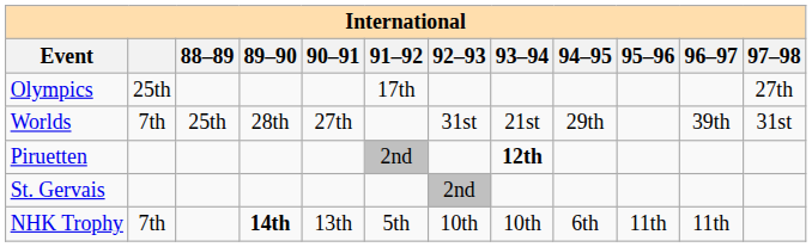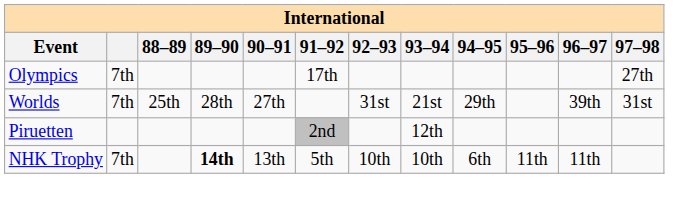 <table class="wikitable" style="text-align:center">
 <tr>
 <th style="background-color: #ffdead; " colspan=12 align=center>International</th>
 </tr>
 <tr>
 <th>Event</th>
 <th></th>
 <th>88–89</th>
 <th>89–90</th>
 <th>90–91</th>
 <th>91–92</th>
 <th>92–93</th>
 <th>93–94</th>
 <th>94–95</th>
 <th>95–96</th>
 <th>96–97</th>
 <th>97–98</th>
 </tr>
 <tr>
 <td align=left><a href='#'>Olympics</a></td>
-<td>25th</td>
+<td>7th</td>
 <td></td>
 <td></td>
 <td></td>
 <td>17th</td>
 <td></td>
 <td></td>
 <td></td>
 <td></td>
 <td></td>
 <td>27th</td>
 </tr>
 <tr>
 <td align=left><a href='#'>Worlds</a></td>
 <td>7th</td>
 <td>25th</td>
 <td>28th</td>
 <td>27th</td>
 <td></td>
 <td>31st</td>
 <td>21st</td>
 <td>29th</td>
 <td></td>
 <td>39th</td>
 <td>31st</td>
 </tr>
 <tr>
 <td align=left><a href='#'>Piruetten</a></td>
 <td></td>
 <td></td>
 <td></td>
 <td></td>
 <td bgcolor=silver>2nd</td>
 <td></td>
-<td><strong>12th</strong></td>
-<td></td>
-<td></td>
-<td></td>
-<td></td>
-</tr>
-<tr>
-<td align=left><a href='#'>St. Gervais</a></td>
-<td></td>
-<td></td>
-<td></td>
-<td></td>
-<td></td>
-<td bgcolor=silver>2nd</td>
-<td></td>
+<td>12th</td>
 <td></td>
 <td></td>
 <td></td>
 <td></td>
 </tr>
 <tr>
 <td align=left><a href='#'>NHK Trophy</a></td>
 <td>7th</td>
 <td></td>
 <td><strong>14th</strong></td>
 <td>13th</td>
 <td>5th</td>
 <td>10th</td>
 <td>10th</td>
 <td>6th</td>
 <td>11th</td>
 <td>11th</td>
 <td></td>
 </tr>
 </table>
